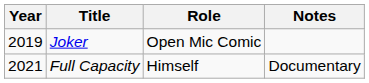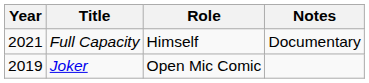 <table class="wikitable sortable">
 <tr>
 <th>Year</th>
 <th>Title</th>
 <th>Role</th>
 <th class="unsortable">Notes</th>
 </tr>
 <tr>
+<td>2021</td>
+<td><em>Full Capacity</em></td>
+<td>Himself</td>
+<td>Documentary</td>
+</tr>
+<tr>
 <td>2019</td>
 <td><em><a href='#'>Joker</a></em></td>
 <td>Open Mic Comic</td>
 <td></td>
 </tr>
-<tr>
-<td>2021</td>
-<td><em>Full Capacity</em></td>
-<td>Himself</td>
-<td>Documentary</td>
-</tr>
 </table>
